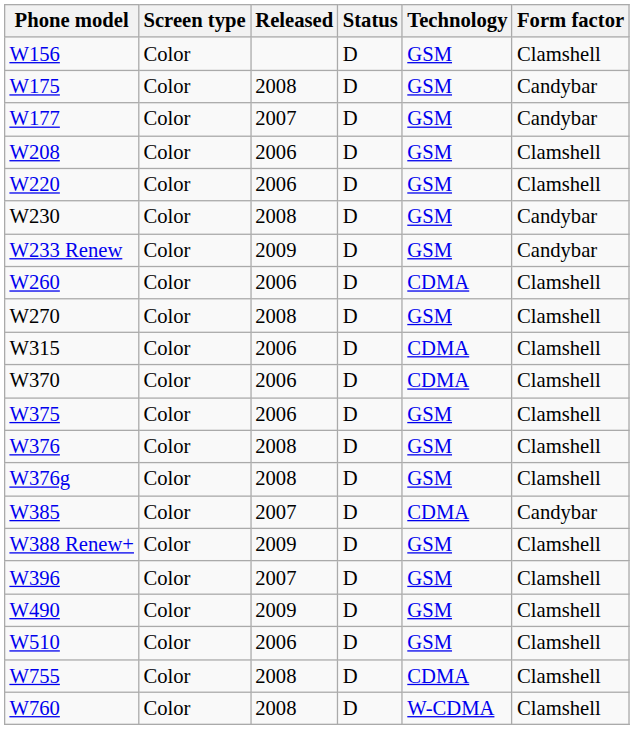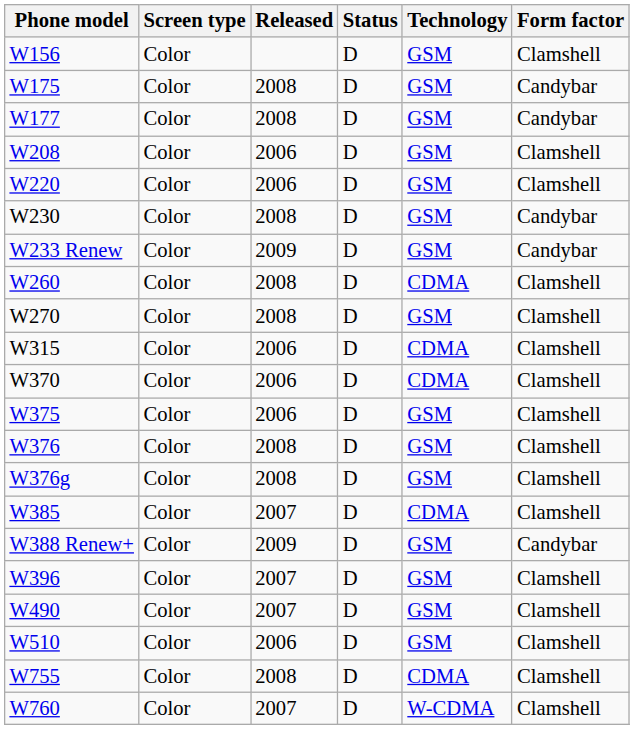 <table class="wikitable sortable">
 <tr>
 <th><strong>Phone model</strong></th>
 <th><strong>Screen type</strong></th>
 <th><strong>Released</strong></th>
 <th><strong>Status</strong></th>
 <th><strong>Technology</strong></th>
 <th><strong>Form factor</strong></th>
 </tr>
 <tr>
 <td><a href='#'>W156</a></td>
 <td>Color</td>
 <td></td>
 <td>D</td>
 <td><a href='#'>GSM</a></td>
 <td>Clamshell</td>
 </tr>
 <tr>
 <td><a href='#'>W175</a></td>
 <td>Color</td>
 <td>2008</td>
 <td>D</td>
 <td><a href='#'>GSM</a></td>
 <td>Candybar</td>
 </tr>
 <tr>
 <td><a href='#'>W177</a></td>
 <td>Color</td>
-<td>2007</td>
+<td>2008</td>
 <td>D</td>
 <td><a href='#'>GSM</a></td>
 <td>Candybar</td>
 </tr>
 <tr>
 <td><a href='#'>W208</a></td>
 <td>Color</td>
 <td>2006</td>
 <td>D</td>
 <td><a href='#'>GSM</a></td>
 <td>Clamshell</td>
 </tr>
 <tr>
 <td><a href='#'>W220</a></td>
 <td>Color</td>
 <td>2006</td>
 <td>D</td>
 <td><a href='#'>GSM</a></td>
 <td>Clamshell</td>
 </tr>
 <tr>
 <td>W230</td>
 <td>Color</td>
 <td>2008</td>
 <td>D</td>
 <td><a href='#'>GSM</a></td>
 <td>Candybar</td>
 </tr>
 <tr>
 <td><a href='#'>W233 Renew</a></td>
 <td>Color</td>
 <td>2009</td>
 <td>D</td>
 <td><a href='#'>GSM</a></td>
 <td>Candybar</td>
 </tr>
 <tr>
 <td><a href='#'>W260</a></td>
 <td>Color</td>
-<td>2006</td>
+<td>2008</td>
 <td>D</td>
 <td><a href='#'>CDMA</a></td>
 <td>Clamshell</td>
 </tr>
 <tr>
 <td>W270</td>
 <td>Color</td>
 <td>2008</td>
 <td>D</td>
 <td><a href='#'>GSM</a></td>
 <td>Clamshell</td>
 </tr>
 <tr>
 <td>W315</td>
 <td>Color</td>
 <td>2006</td>
 <td>D</td>
 <td><a href='#'>CDMA</a></td>
 <td>Clamshell</td>
 </tr>
 <tr>
 <td>W370</td>
 <td>Color</td>
 <td>2006</td>
 <td>D</td>
 <td><a href='#'>CDMA</a></td>
 <td>Clamshell</td>
 </tr>
 <tr>
 <td><a href='#'>W375</a></td>
 <td>Color</td>
 <td>2006</td>
 <td>D</td>
 <td><a href='#'>GSM</a></td>
 <td>Clamshell</td>
 </tr>
 <tr>
 <td><a href='#'>W376</a></td>
 <td>Color</td>
 <td>2008</td>
 <td>D</td>
 <td><a href='#'>GSM</a></td>
 <td>Clamshell</td>
 </tr>
 <tr>
 <td><a href='#'>W376g</a></td>
 <td>Color</td>
 <td>2008</td>
 <td>D</td>
 <td><a href='#'>GSM</a></td>
 <td>Clamshell</td>
 </tr>
 <tr>
 <td><a href='#'>W385</a></td>
 <td>Color</td>
 <td>2007</td>
 <td>D</td>
 <td><a href='#'>CDMA</a></td>
-<td>Candybar</td>
+<td>Clamshell</td>
 </tr>
 <tr>
 <td><a href='#'>W388 Renew+</a></td>
 <td>Color</td>
 <td>2009</td>
 <td>D</td>
 <td><a href='#'>GSM</a></td>
-<td>Clamshell</td>
+<td>Candybar</td>
 </tr>
 <tr>
 <td><a href='#'>W396</a></td>
 <td>Color</td>
 <td>2007</td>
 <td>D</td>
 <td><a href='#'>GSM</a></td>
 <td>Clamshell</td>
 </tr>
 <tr>
 <td><a href='#'>W490</a></td>
 <td>Color</td>
-<td>2009</td>
+<td>2007</td>
 <td>D</td>
 <td><a href='#'>GSM</a></td>
 <td>Clamshell</td>
 </tr>
 <tr>
 <td><a href='#'>W510</a></td>
 <td>Color</td>
 <td>2006</td>
 <td>D</td>
 <td><a href='#'>GSM</a></td>
 <td>Clamshell</td>
 </tr>
 <tr>
 <td><a href='#'>W755</a></td>
 <td>Color</td>
 <td>2008</td>
 <td>D</td>
 <td><a href='#'>CDMA</a></td>
 <td>Clamshell</td>
 </tr>
 <tr>
 <td><a href='#'>W760</a></td>
 <td>Color</td>
-<td>2008</td>
+<td>2007</td>
 <td>D</td>
 <td><a href='#'>W-CDMA</a></td>
 <td>Clamshell</td>
 </tr>
 <tr>
 </tr>
 <tr>
 </tr>
 </table>
